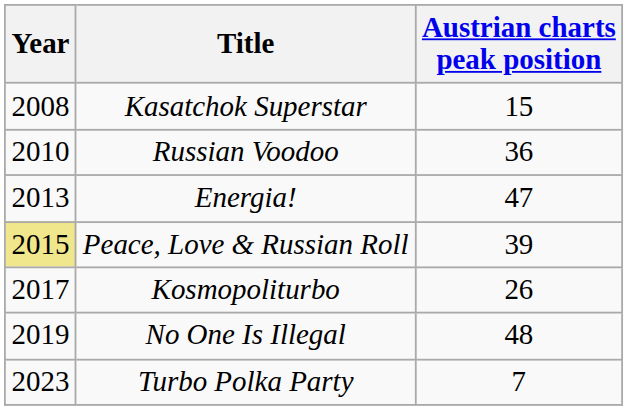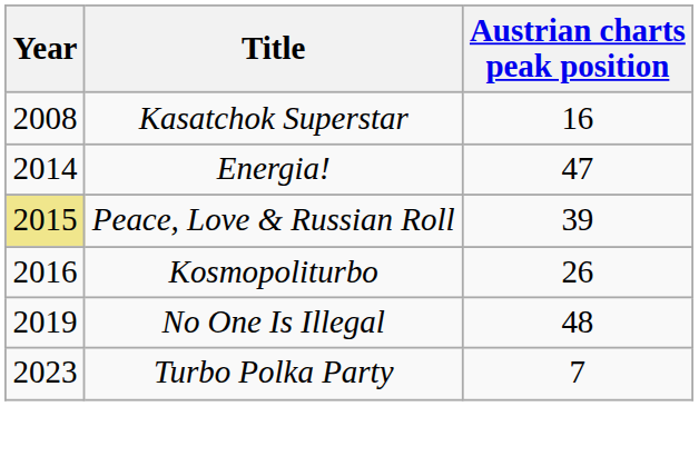 <table class="wikitable" style="text-align:center;">
 <tr>
 <th>Year</th>
 <th>Title</th>
 <th><a href='#'>Austrian charts<br>peak position</a></th>
 </tr>
 <tr>
 <td>2008</td>
 <td><em>Kasatchok Superstar</em></td>
-<td>15</td>
+<td>16</td>
 </tr>
 <tr>
-<td>2010</td>
-<td><em>Russian Voodoo</em></td>
-<td>36</td>
-</tr>
-<tr>
-<td>2013</td>
+<td>2014</td>
 <td><em>Energia!</em></td>
 <td>47</td>
 </tr>
 <tr>
 <td style="background: khaki;">2015</td>
 <td><em>Peace, Love & Russian Roll</em></td>
 <td>39</td>
 </tr>
 <tr>
-<td>2017</td>
+<td>2016</td>
 <td><em>Kosmopoliturbo</em></td>
 <td>26</td>
 </tr>
 <tr>
 <td>2019</td>
 <td><em>No One Is Illegal</em></td>
 <td>48</td>
 </tr>
 <tr>
 <td>2023</td>
 <td><em>Turbo Polka Party</em></td>
 <td>7</td>
 </tr>
 </table>
